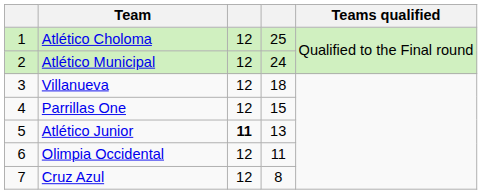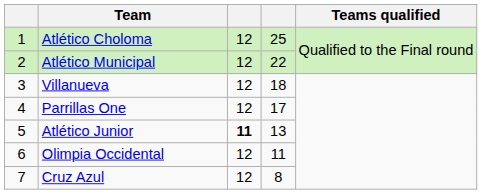 <table class="wikitable">
 <tr>
 <th width="30"></th>
 <th width="200">Team</th>
 <th width="30"></th>
 <th width="30"></th>
 <th>Teams qualified</th>
 </tr>
 <tr align="center" bgcolor="#D0F0C0">
 <td>1</td>
 <td align="left"><a href='#'>Atlético Choloma</a></td>
 <td>12</td>
 <td>25</td>
 <td rowspan="2">Qualified to the Final round</td>
 </tr>
 <tr align="center" bgcolor="#D0F0C0">
 <td>2</td>
 <td align="left"><a href='#'>Atlético Municipal</a></td>
 <td>12</td>
-<td>24</td>
+<td>22</td>
 </tr>
 <tr align="center">
 <td>3</td>
 <td align="left"><a href='#'>Villanueva</a></td>
 <td>12</td>
 <td>18</td>
 </tr>
 <tr align="center">
 <td>4</td>
 <td align="left"><a href='#'>Parrillas One</a></td>
 <td>12</td>
-<td>15</td>
+<td>17</td>
 </tr>
 <tr align="center">
 <td>5</td>
 <td align="left"><a href='#'>Atlético Junior</a></td>
 <td><strong>11</strong></td>
 <td>13</td>
 </tr>
 <tr align="center">
 <td>6</td>
 <td align="left"><a href='#'>Olimpia Occidental</a></td>
 <td>12</td>
 <td>11</td>
 </tr>
 <tr align="center">
 <td>7</td>
 <td align="left"><a href='#'>Cruz Azul</a></td>
 <td>12</td>
 <td>8</td>
 </tr>
 </table>
